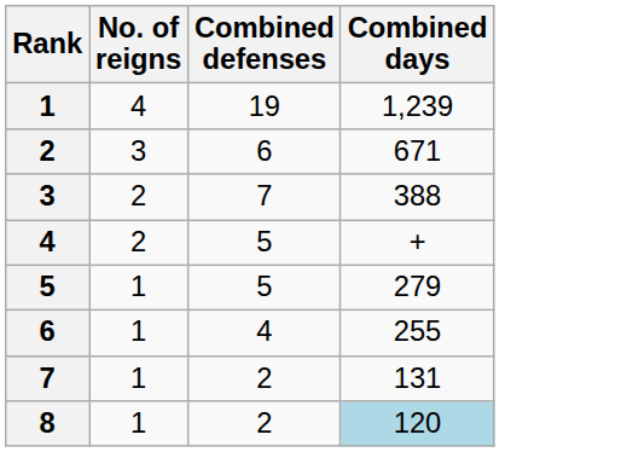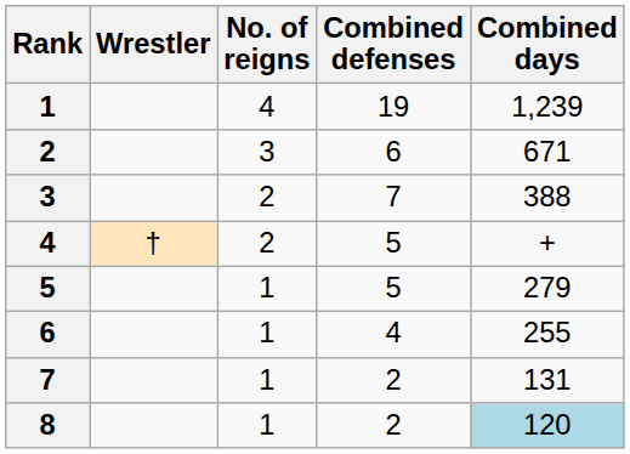 <table class="wikitable sortable" style="text-align: center">
 <tr>
 <th>Rank</th>
+<th>Wrestler</th>
 <th>No. of<br>reigns</th>
 <th>Combined<br>defenses</th>
 <th>Combined<br>days</th>
 </tr>
 <tr>
 <th>1</th>
+<td></td>
 <td>4</td>
 <td>19</td>
 <td>1,239</td>
 </tr>
 <tr>
 <th>2</th>
+<td></td>
 <td>3</td>
 <td>6</td>
 <td>671</td>
 </tr>
 <tr>
 <th>3</th>
+<td></td>
 <td>2</td>
 <td>7</td>
 <td>388</td>
 </tr>
 <tr>
 <th>4</th>
+<td style="background-color:#FFE6BD"> †</td>
 <td>2</td>
 <td>5</td>
 <td>+</td>
 </tr>
 <tr>
 <th>5</th>
+<td></td>
 <td>1</td>
 <td>5</td>
 <td>279</td>
 </tr>
 <tr>
 <th>6</th>
+<td></td>
 <td>1</td>
 <td>4</td>
 <td>255</td>
 </tr>
 <tr>
 <th>7</th>
+<td></td>
 <td>1</td>
 <td>2</td>
 <td>131</td>
 </tr>
 <tr>
 <th>8</th>
+<td></td>
 <td>1</td>
 <td>2</td>
 <td style="background: lightblue;">120</td>
 </tr>
 </table>
